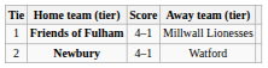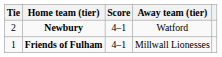 <table class="wikitable" style="text-align:center; font-size:85%">
 <tr>
 <th>Tie</th>
 <th>Home team (tier)</th>
 <th>Score</th>
 <th>Away team (tier)</th>
 <th></th>
 </tr>
 <tr>
+<td align="center">2</td>
+<td><strong>Newbury</strong></td>
+<td align="center">4–1</td>
+<td>Watford</td>
+<td></td>
+</tr>
+<tr>
 <td align="center">1</td>
 <td><strong>Friends of Fulham</strong></td>
 <td align="center">4–1</td>
 <td>Millwall Lionesses</td>
 <td></td>
 </tr>
-<tr>
-<td align="center">2</td>
-<td><strong>Newbury</strong></td>
-<td align="center">4–1</td>
-<td>Watford</td>
-<td></td>
-</tr>
 </table>
